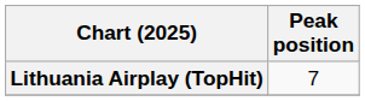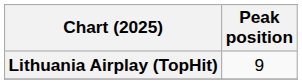 <table class="wikitable plainrowheaders" style="text-align:center">
 <tr>
 <th scope="col">Chart (2025)</th>
 <th scope="col">Peak<br>position</th>
 </tr>
 <tr>
 <th scope="row">Lithuania Airplay (TopHit)</th>
-<td>7</td>
+<td>9</td>
 </tr>
 <tr>
 </tr>
 </table>
